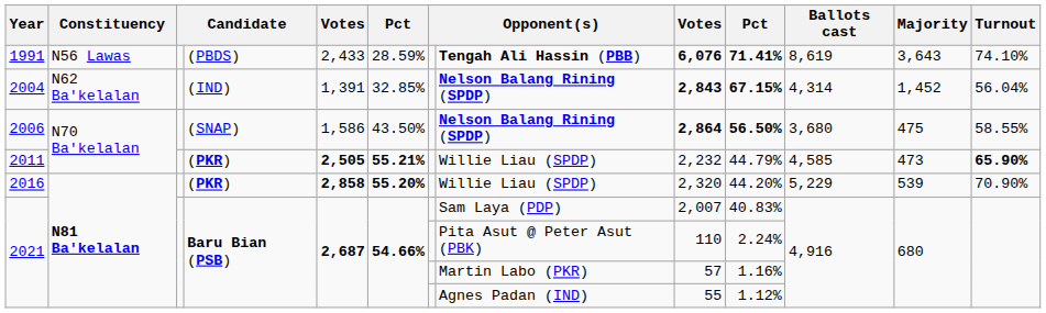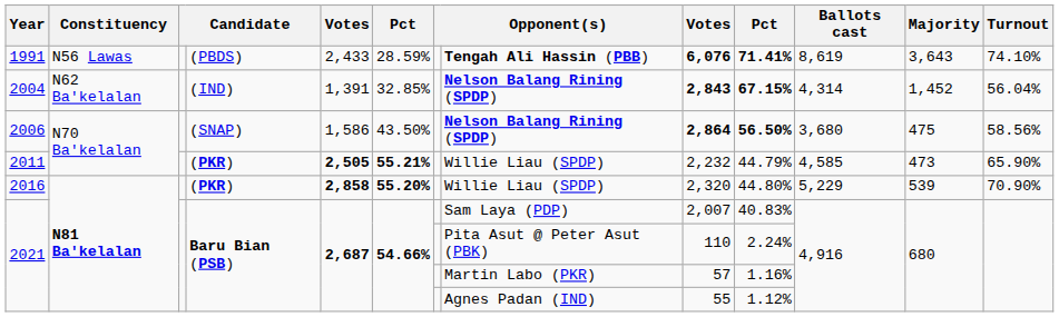 <table class="wikitable" style="margin:0.5em ; font-size:95%">
 <tr>
 <th>Year</th>
 <th>Constituency</th>
 <th colspan=2>Candidate</th>
 <th>Votes</th>
 <th>Pct</th>
 <th colspan=2>Opponent(s)</th>
 <th>Votes</th>
 <th>Pct</th>
 <th>Ballots cast</th>
 <th>Majority</th>
 <th>Turnout</th>
 </tr>
 <tr>
 <td><a href='#'>1991</a></td>
 <td>N56 <a href='#'>Lawas</a></td>
 <td bgcolor=></td>
 <td> (<a href='#'>PBDS</a>)</td>
 <td align="right">2,433</td>
 <td>28.59%</td>
 <td></td>
 <td><strong>Tengah Ali Hassin</strong> (<a href='#'><strong>PBB</strong></a>)</td>
 <td align="right"><strong>6,076</strong></td>
 <td><strong>71.41%</strong></td>
 <td>8,619</td>
 <td>3,643</td>
 <td>74.10%</td>
 </tr>
 <tr>
 <td><a href='#'>2004</a></td>
 <td>N62 <a href='#'>Ba'kelalan</a></td>
 <td></td>
 <td> (<a href='#'>IND</a>)</td>
 <td align="right">1,391</td>
 <td>32.85%</td>
 <td></td>
 <td><strong><a href='#'>Nelson Balang Rining</a></strong> (<a href='#'><strong>SPDP</strong></a>)</td>
 <td align="right"><strong>2,843</strong></td>
 <td><strong>67.15%</strong></td>
 <td>4,314</td>
 <td>1,452</td>
 <td>56.04%</td>
 </tr>
 <tr>
 <td><a href='#'>2006</a></td>
 <td rowspan=2>N70 <a href='#'>Ba'kelalan</a></td>
 <td bgcolor=></td>
 <td> (<a href='#'>SNAP</a>)</td>
 <td align="right">1,586</td>
 <td>43.50%</td>
 <td></td>
 <td><strong><a href='#'>Nelson Balang Rining</a></strong> (<a href='#'><strong>SPDP</strong></a>)</td>
 <td align="right"><strong>2,864</strong></td>
 <td><strong>56.50%</strong></td>
 <td>3,680</td>
 <td>475</td>
-<td>58.55%</td>
+<td>58.56%</td>
 </tr>
 <tr>
 <td><a href='#'>2011</a></td>
 <td></td>
 <td> (<a href='#'><strong>PKR</strong></a>)</td>
 <td align="right"><strong>2,505</strong></td>
 <td><strong>55.21%</strong></td>
 <td></td>
 <td>Willie Liau (<a href='#'>SPDP</a>)</td>
 <td align="right">2,232</td>
 <td>44.79%</td>
 <td>4,585</td>
 <td>473</td>
-<td><strong>65.90%</strong></td>
+<td>65.90%</td>
 </tr>
 <tr>
 <td><a href='#'>2016</a></td>
 <td rowspan=5><strong>N81 <a href='#'>Ba'kelalan</a></strong></td>
 <td></td>
 <td> (<a href='#'><strong>PKR</strong></a>)</td>
 <td align="right"><strong>2,858</strong></td>
 <td><strong>55.20%</strong></td>
 <td></td>
 <td>Willie Liau (<a href='#'>SPDP</a>)</td>
 <td align="right">2,320</td>
-<td>44.20%</td>
+<td>44.80%</td>
 <td>5,229</td>
 <td>539</td>
 <td>70.90%</td>
 </tr>
 <tr>
 <td rowspan="4"><a href='#'>2021</a></td>
 <td rowspan="4" bgcolor=></td>
 <td rowspan="4"><strong>Baru Bian</strong> (<a href='#'><strong>PSB</strong></a>)</td>
 <td rowspan="4" align=right><strong>2,687</strong></td>
 <td rowspan="4"><strong>54.66%</strong></td>
 <td></td>
 <td>Sam Laya (<a href='#'>PDP</a>)</td>
 <td align=right>2,007</td>
 <td>40.83%</td>
 <td rowspan="4">4,916</td>
 <td rowspan="4">680</td>
 <td rowspan="4"></td>
 </tr>
 <tr>
 <td bgcolor=></td>
 <td>Pita Asut @ Peter Asut (<a href='#'>PBK</a>)</td>
 <td align=right>110</td>
 <td align=right>2.24%</td>
 </tr>
 <tr>
 <td></td>
 <td>Martin Labo (<a href='#'>PKR</a>)</td>
 <td align=right>57</td>
 <td align=right>1.16%</td>
 </tr>
 <tr>
 <td></td>
 <td>Agnes Padan (<a href='#'>IND</a>)</td>
 <td align=right>55</td>
 <td align=right>1.12%</td>
 </tr>
 </table>
